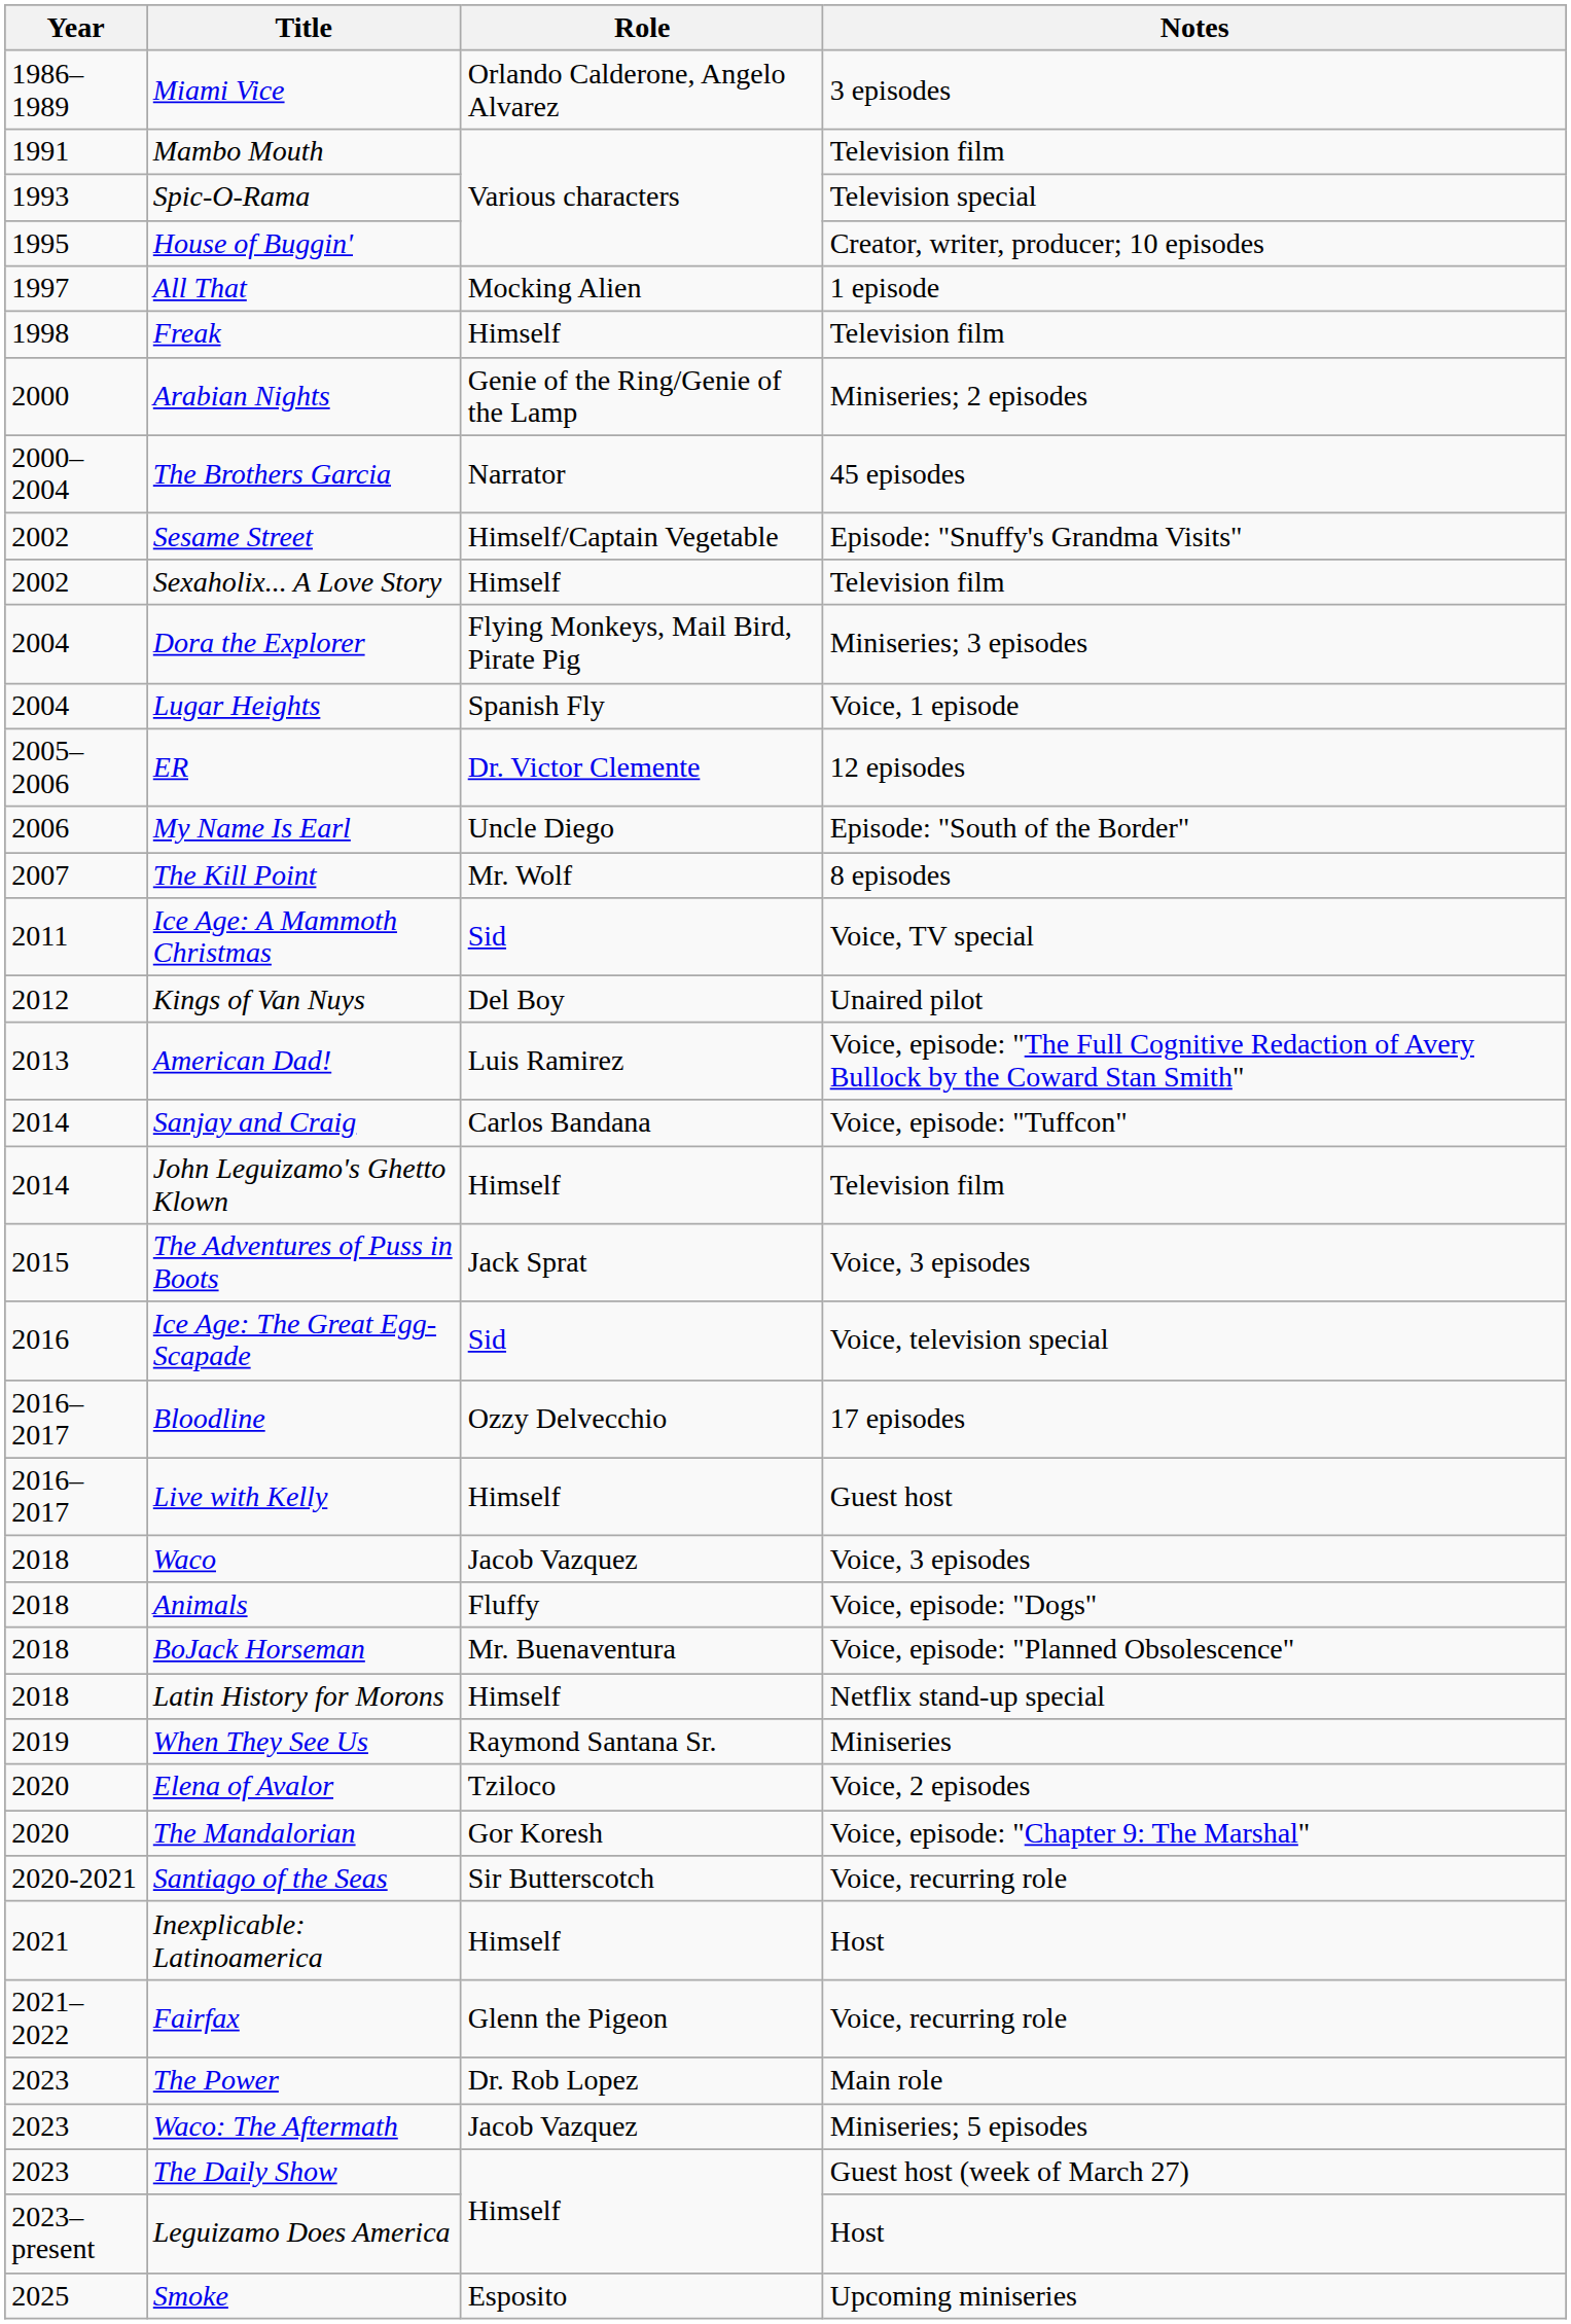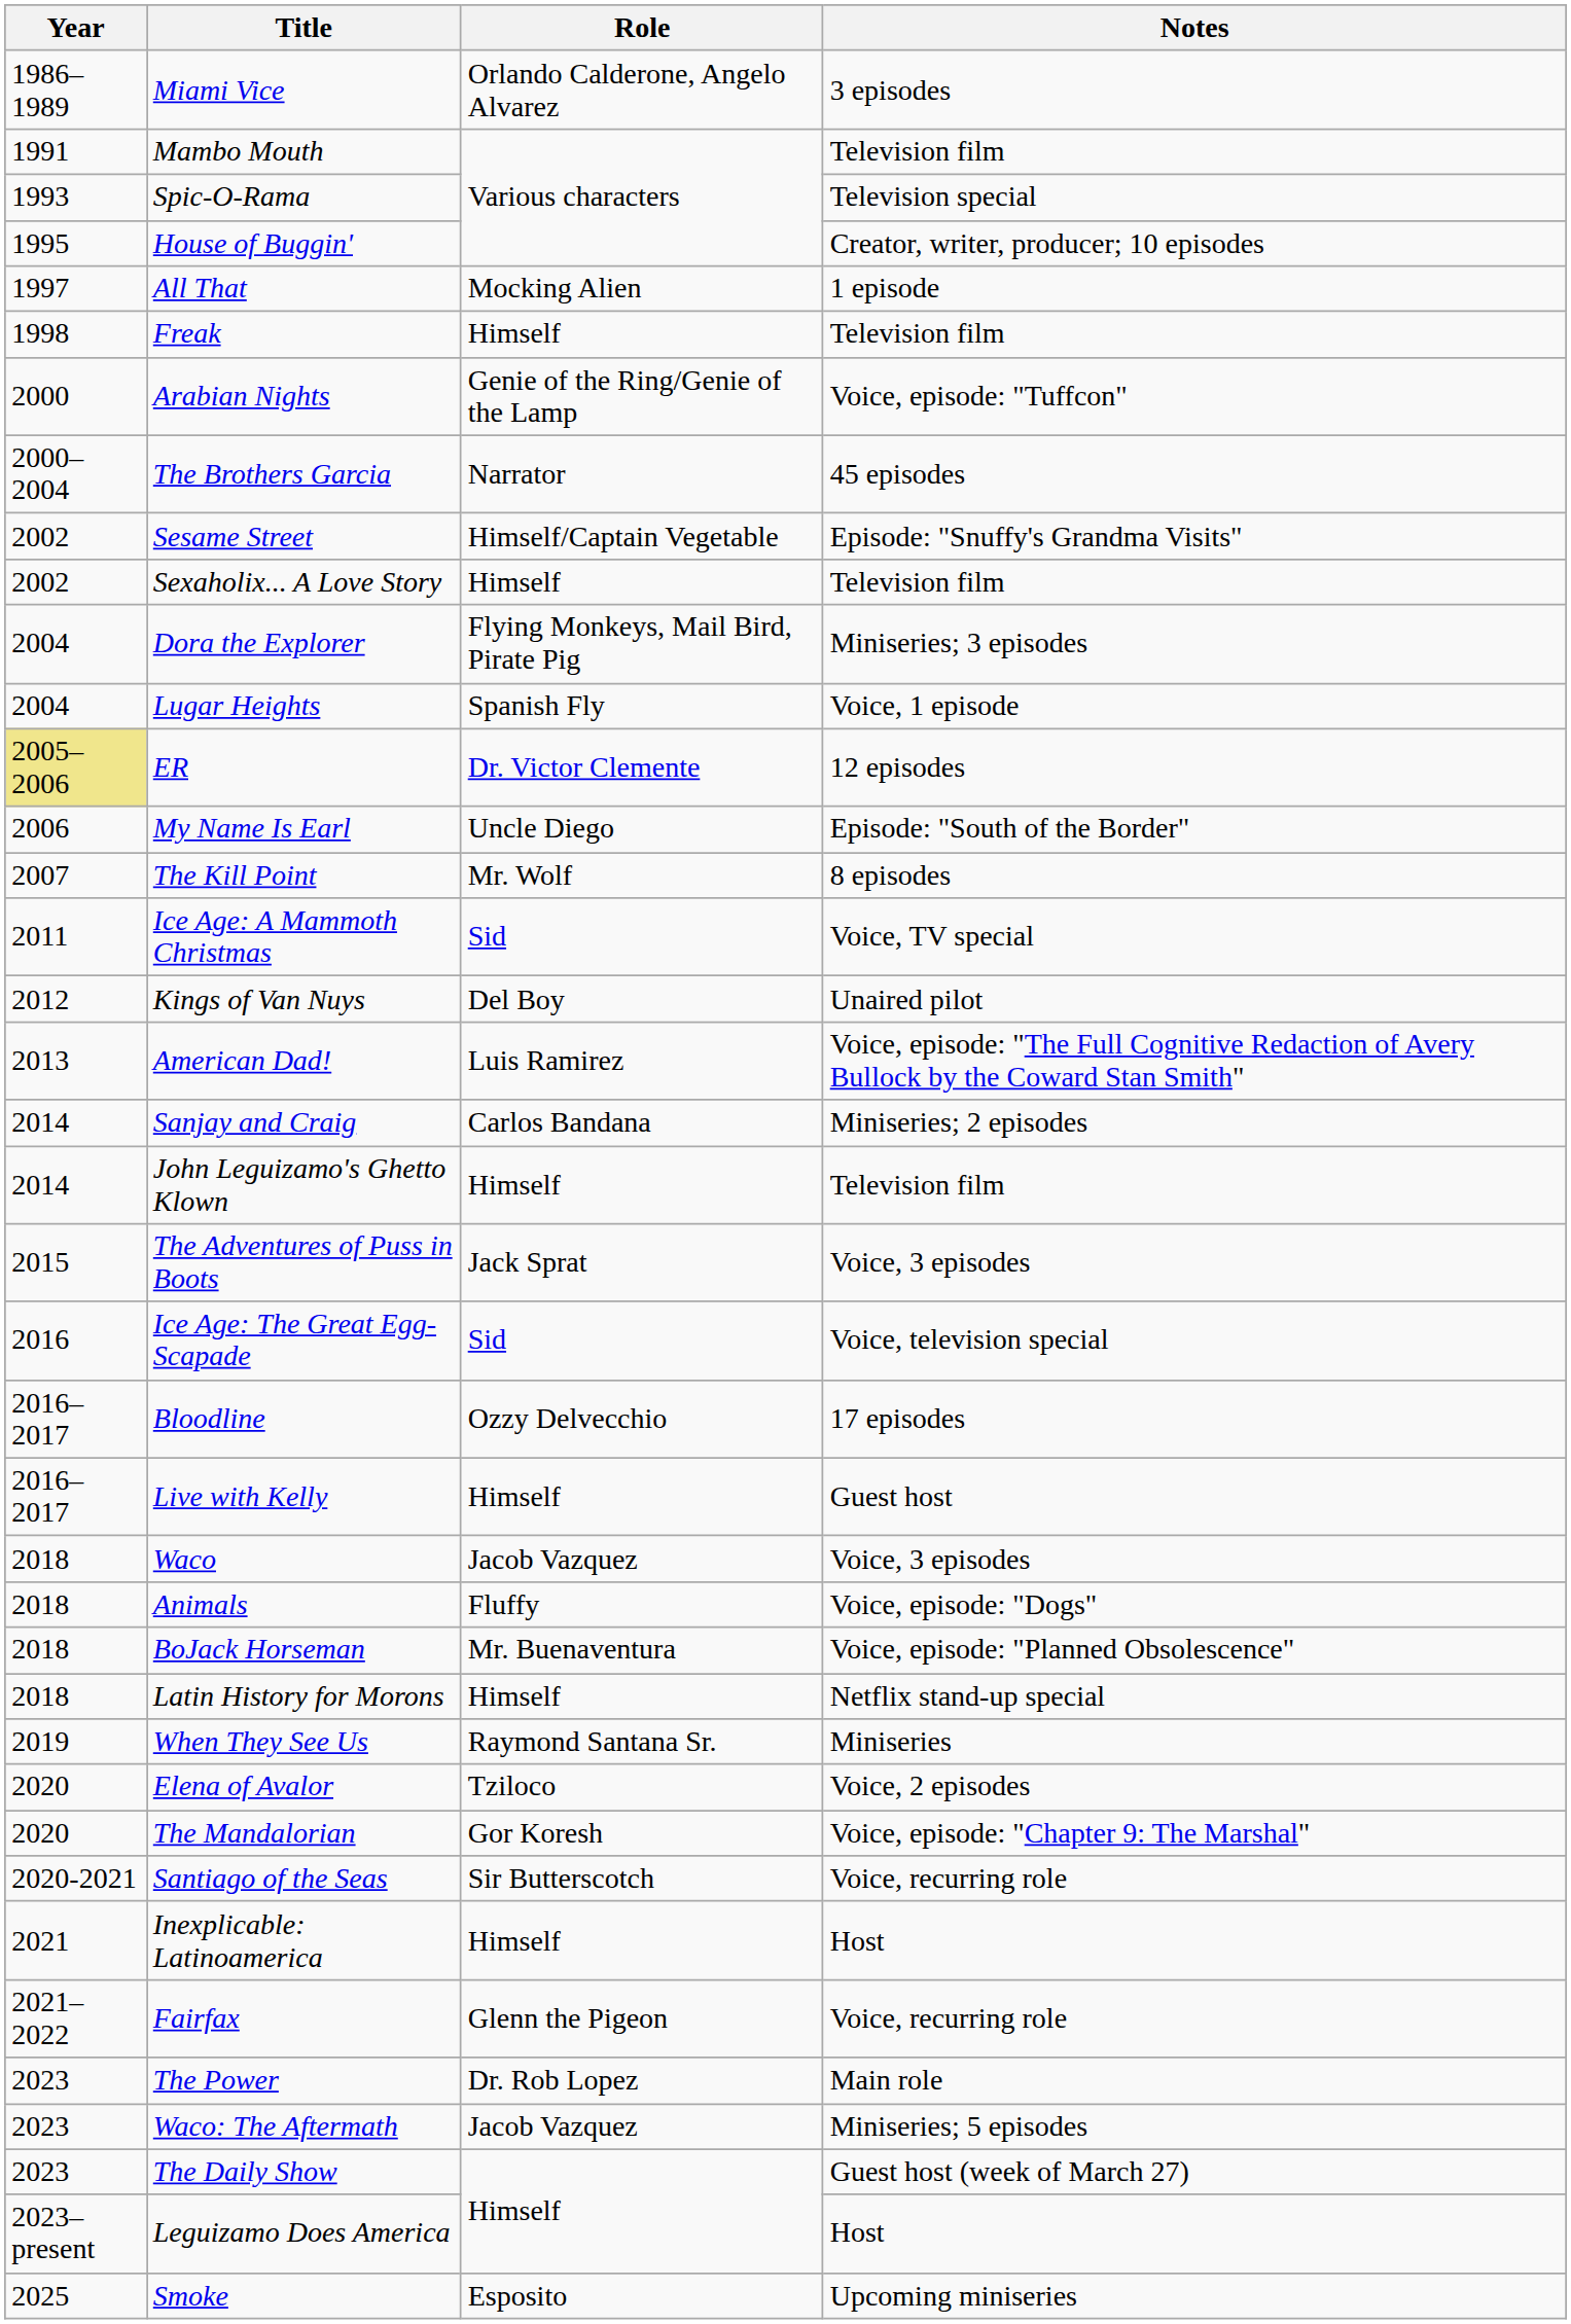 <table class = "wikitable sortable">
 <tr>
 <th>Year</th>
 <th>Title</th>
 <th>Role</th>
 <th class = "unsortable">Notes</th>
 </tr>
 <tr>
 <td>1986–1989</td>
 <td><em><a href='#'>Miami Vice</a></em></td>
 <td>Orlando Calderone, Angelo Alvarez</td>
 <td>3 episodes</td>
 </tr>
 <tr>
 <td>1991</td>
 <td><em>Mambo Mouth</em></td>
 <td rowspan="3">Various characters</td>
 <td>Television film</td>
 </tr>
 <tr>
 <td>1993</td>
 <td><em>Spic-O-Rama</em></td>
 <td>Television special</td>
 </tr>
 <tr>
 <td>1995</td>
 <td><em><a href='#'>House of Buggin'</a></em></td>
 <td>Creator, writer, producer; 10 episodes</td>
 </tr>
 <tr>
 <td>1997</td>
 <td><em><a href='#'>All That</a></em></td>
 <td>Mocking Alien</td>
 <td>1 episode</td>
 </tr>
 <tr>
 <td>1998</td>
 <td><em><a href='#'>Freak</a></em></td>
 <td>Himself</td>
 <td>Television film</td>
 </tr>
 <tr>
 <td>2000</td>
 <td><em><a href='#'>Arabian Nights</a></em></td>
 <td>Genie of the Ring/Genie of the Lamp</td>
-<td>Miniseries; 2 episodes</td>
+<td>Voice, episode: "Tuffcon"</td>
 </tr>
 <tr>
 <td>2000–2004</td>
 <td><em><a href='#'>The Brothers Garcia</a></em></td>
 <td>Narrator</td>
 <td>45 episodes</td>
 </tr>
 <tr>
 <td>2002</td>
 <td><em><a href='#'>Sesame Street</a></em></td>
 <td>Himself/Captain Vegetable</td>
 <td>Episode: "Snuffy's Grandma Visits"</td>
 </tr>
 <tr>
 <td>2002</td>
 <td><em>Sexaholix... A Love Story</em></td>
 <td>Himself</td>
 <td>Television film</td>
 </tr>
 <tr>
 <td>2004</td>
 <td><em><a href='#'>Dora the Explorer</a></em></td>
 <td>Flying Monkeys, Mail Bird, Pirate Pig</td>
 <td>Miniseries; 3 episodes</td>
 </tr>
 <tr>
 <td>2004</td>
 <td><em><a href='#'>Lugar Heights</a></em></td>
 <td>Spanish Fly</td>
 <td>Voice, 1 episode</td>
 </tr>
 <tr>
-<td>2005–2006</td>
+<td style="background: khaki;">2005–2006</td>
 <td><em><a href='#'>ER</a></em></td>
 <td><a href='#'>Dr. Victor Clemente</a></td>
 <td>12 episodes</td>
 </tr>
 <tr>
 <td>2006</td>
 <td><em><a href='#'>My Name Is Earl</a></em></td>
 <td>Uncle Diego</td>
 <td>Episode: "South of the Border"</td>
 </tr>
 <tr>
 <td>2007</td>
 <td><em><a href='#'>The Kill Point</a></em></td>
 <td>Mr. Wolf</td>
 <td>8 episodes</td>
 </tr>
 <tr>
 <td>2011</td>
 <td><em><a href='#'>Ice Age: A Mammoth Christmas</a></em></td>
 <td><a href='#'>Sid</a></td>
 <td>Voice, TV special</td>
 </tr>
 <tr>
 <td>2012</td>
 <td><em>Kings of Van Nuys</em></td>
 <td>Del Boy</td>
 <td>Unaired pilot</td>
 </tr>
 <tr>
 <td>2013</td>
 <td><em><a href='#'>American Dad!</a></em></td>
 <td>Luis Ramirez</td>
 <td>Voice, episode: "<a href='#'>The Full Cognitive Redaction of Avery Bullock by the Coward Stan Smith</a>"</td>
 </tr>
 <tr>
 <td>2014</td>
 <td><em><a href='#'>Sanjay and Craig</a></em></td>
 <td>Carlos Bandana</td>
-<td>Voice, episode: "Tuffcon"</td>
+<td>Miniseries; 2 episodes</td>
 </tr>
 <tr>
 <td>2014</td>
 <td><em>John Leguizamo's Ghetto Klown</em></td>
 <td>Himself</td>
 <td>Television film</td>
 </tr>
 <tr>
 <td>2015</td>
 <td><em><a href='#'>The Adventures of Puss in Boots</a></em></td>
 <td>Jack Sprat</td>
 <td>Voice, 3 episodes</td>
 </tr>
 <tr>
 <td>2016</td>
 <td><em><a href='#'>Ice Age: The Great Egg-Scapade</a></em></td>
 <td><a href='#'>Sid</a></td>
 <td>Voice, television special</td>
 </tr>
 <tr>
 <td>2016–2017</td>
 <td><em><a href='#'>Bloodline</a></em></td>
 <td>Ozzy Delvecchio</td>
 <td>17 episodes</td>
 </tr>
 <tr>
 <td>2016–2017</td>
 <td><em><a href='#'>Live with Kelly</a></em></td>
 <td>Himself</td>
 <td>Guest host</td>
 </tr>
 <tr>
 <td>2018</td>
 <td><em><a href='#'>Waco</a></em></td>
 <td>Jacob Vazquez</td>
 <td>Voice, 3 episodes</td>
 </tr>
 <tr>
 <td>2018</td>
 <td><em><a href='#'>Animals</a></em></td>
 <td>Fluffy</td>
 <td>Voice, episode: "Dogs"</td>
 </tr>
 <tr>
 <td>2018</td>
 <td><em><a href='#'>BoJack Horseman</a></em></td>
 <td>Mr. Buenaventura</td>
 <td>Voice, episode: "Planned Obsolescence"</td>
 </tr>
 <tr>
 <td>2018</td>
 <td><em>Latin History for Morons</em></td>
 <td>Himself</td>
 <td>Netflix stand-up special</td>
 </tr>
 <tr>
 <td>2019</td>
 <td><em><a href='#'>When They See Us</a></em></td>
 <td>Raymond Santana Sr.</td>
 <td>Miniseries</td>
 </tr>
 <tr>
 <td>2020</td>
 <td><em><a href='#'>Elena of Avalor</a></em></td>
 <td>Tziloco</td>
 <td>Voice, 2 episodes</td>
 </tr>
 <tr>
 <td>2020</td>
 <td><em><a href='#'>The Mandalorian</a></em></td>
 <td>Gor Koresh</td>
 <td>Voice, episode: "<a href='#'>Chapter 9: The Marshal</a>"</td>
 </tr>
 <tr>
 <td>2020-2021</td>
 <td><em><a href='#'>Santiago of the Seas</a></em></td>
 <td>Sir Butterscotch</td>
 <td>Voice, recurring role</td>
 </tr>
 <tr>
 <td>2021</td>
 <td><em>Inexplicable: Latinoamerica</em></td>
 <td>Himself</td>
 <td>Host</td>
 </tr>
 <tr>
 <td>2021–2022</td>
 <td><em><a href='#'>Fairfax</a></em></td>
 <td>Glenn the Pigeon</td>
 <td>Voice, recurring role</td>
 </tr>
 <tr>
 <td>2023</td>
 <td><em><a href='#'>The Power</a></em></td>
 <td>Dr. Rob Lopez</td>
 <td>Main role</td>
 </tr>
 <tr>
 <td>2023</td>
 <td><em><a href='#'>Waco: The Aftermath</a></em></td>
 <td>Jacob Vazquez</td>
 <td>Miniseries; 5 episodes</td>
 </tr>
 <tr>
 <td>2023</td>
 <td><em><a href='#'>The Daily Show</a></em></td>
 <td rowspan=2>Himself</td>
 <td>Guest host (week of March 27)</td>
 </tr>
 <tr>
 <td>2023–present</td>
 <td><em>Leguizamo Does America</em></td>
 <td>Host</td>
 </tr>
 <tr>
 <td>2025</td>
 <td><em><a href='#'>Smoke</a></em></td>
 <td>Esposito</td>
 <td>Upcoming miniseries</td>
 </tr>
 </table>
